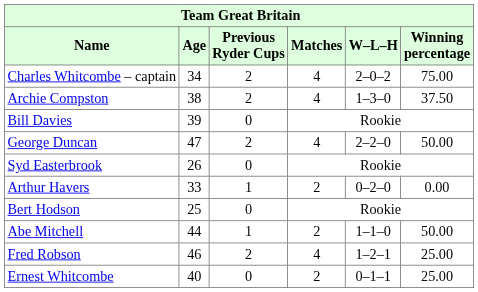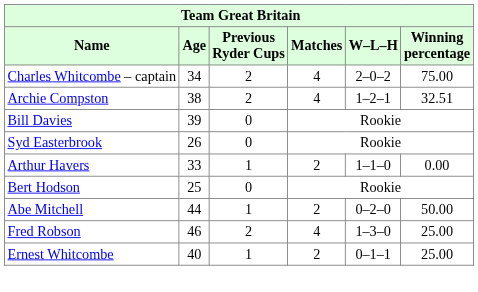 <table border="1" cellpadding="3" style="border-collapse: collapse;text-align:center">
 <tr style="background:#dfd;">
 <td colspan="6"> <strong>Team Great Britain</strong></td>
 </tr>
 <tr style="background:#dfd;">
 <th>Name</th>
 <th>Age</th>
 <th>Previous<br>Ryder Cups</th>
 <th>Matches</th>
 <th>W–L–H</th>
 <th>Winning<br>percentage</th>
 </tr>
 <tr>
 <td align=left> <a href='#'>Charles Whitcombe</a> – captain</td>
 <td>34</td>
 <td>2</td>
 <td>4</td>
 <td>2–0–2</td>
 <td>75.00</td>
 </tr>
 <tr>
 <td align=left> <a href='#'>Archie Compston</a></td>
 <td>38</td>
 <td>2</td>
 <td>4</td>
-<td>1–3–0</td>
-<td>37.50</td>
+<td>1–2–1</td>
+<td>32.51</td>
 </tr>
 <tr>
 <td align=left> <a href='#'>Bill Davies</a></td>
 <td>39</td>
 <td>0</td>
 <td colspan="3">Rookie</td>
-</tr>
-<tr>
-<td align=left> <a href='#'>George Duncan</a></td>
-<td>47</td>
-<td>2</td>
-<td>4</td>
-<td>2–2–0</td>
-<td>50.00</td>
 </tr>
 <tr>
 <td align=left> <a href='#'>Syd Easterbrook</a></td>
 <td>26</td>
 <td>0</td>
 <td colspan="3">Rookie</td>
 </tr>
 <tr>
 <td align=left> <a href='#'>Arthur Havers</a></td>
 <td>33</td>
 <td>1</td>
 <td>2</td>
-<td>0–2–0</td>
+<td>1–1–0</td>
 <td>0.00</td>
 </tr>
 <tr>
 <td align=left> <a href='#'>Bert Hodson</a></td>
 <td>25</td>
 <td>0</td>
 <td colspan="3">Rookie</td>
 </tr>
 <tr>
 <td align=left> <a href='#'>Abe Mitchell</a></td>
 <td>44</td>
 <td>1</td>
 <td>2</td>
-<td>1–1–0</td>
+<td>0–2–0</td>
 <td>50.00</td>
 </tr>
 <tr>
 <td align=left> <a href='#'>Fred Robson</a></td>
 <td>46</td>
 <td>2</td>
 <td>4</td>
-<td>1–2–1</td>
+<td>1–3–0</td>
 <td>25.00</td>
 </tr>
 <tr>
 <td align=left> <a href='#'>Ernest Whitcombe</a></td>
 <td>40</td>
-<td>0</td>
+<td>1</td>
 <td>2</td>
 <td>0–1–1</td>
 <td>25.00</td>
 </tr>
 </table>
